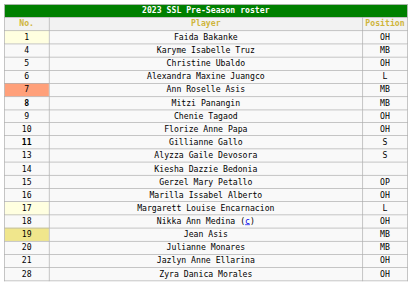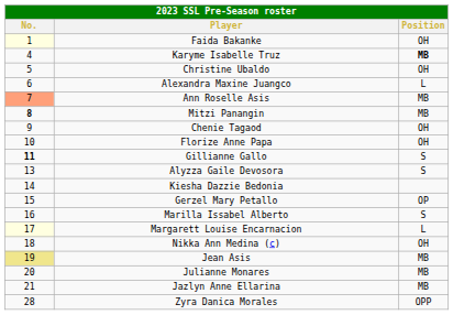 <table class="wikitable sortable" style="font-size:95%; text-align:left;">
 <tr>
 <th colspan="7" style= "background:green; color: white; text-align: center"><strong>2023 SSL Pre-Season roster</strong></th>
 </tr>
 <tr style="background:#FFFFFF; color:#CFB53B">
 <th style= "align=center; width:5em;">No.</th>
 <th style= "align=center;width:38em;">Player</th>
 <th style= "align=center; width:5em;">Position</th>
 </tr>
 <tr align=center>
 <td style="background: lightyellow;">1</td>
 <td>Faida Bakanke</td>
 <td>OH</td>
 </tr>
 <tr align=center>
 <td>4</td>
 <td>Karyme Isabelle Truz</td>
-<td>MB</td>
+<td><strong>MB</strong></td>
 </tr>
 <tr align=center>
 <td>5</td>
 <td>Christine Ubaldo</td>
 <td>OH</td>
 </tr>
 <tr align=center>
 <td>6</td>
 <td>Alexandra Maxine Juangco</td>
 <td>L</td>
 </tr>
 <tr align=center>
 <td style="background: lightsalmon;">7</td>
 <td>Ann Roselle Asis</td>
 <td>MB</td>
 </tr>
 <tr align=center>
 <td><strong>8</strong></td>
 <td>Mitzi Panangin</td>
 <td>MB</td>
 </tr>
 <tr align=center>
 <td>9</td>
 <td>Chenie Tagaod</td>
 <td>OH</td>
 </tr>
 <tr align=center>
 <td>10</td>
 <td>Florize Anne Papa</td>
 <td>OH</td>
 </tr>
 <tr align=center>
 <td><strong>11</strong></td>
 <td>Gillianne Gallo</td>
 <td>S</td>
 </tr>
 <tr align=center>
 <td>13</td>
 <td>Alyzza Gaile Devosora</td>
 <td>S</td>
 </tr>
 <tr align=center>
 <td>14</td>
 <td>Kiesha Dazzie Bedonia</td>
 <td></td>
 </tr>
 <tr align=center>
 <td>15</td>
 <td>Gerzel Mary Petallo</td>
 <td>OP</td>
 </tr>
 <tr align=center>
 <td>16</td>
 <td>Marilla Issabel Alberto</td>
-<td>OH</td>
+<td>S</td>
 </tr>
 <tr align=center>
 <td style="background: lightyellow;">17</td>
 <td>Margarett Louise Encarnacion</td>
 <td>L</td>
 </tr>
 <tr align=center>
 <td>18</td>
 <td>Nikka Ann Medina (<a href='#'>c</a>)</td>
 <td>OH</td>
 </tr>
 <tr align=center>
 <td style="background: khaki;">19</td>
 <td>Jean Asis</td>
 <td>MB</td>
 </tr>
 <tr align=center>
 <td>20</td>
 <td>Julianne Monares</td>
 <td>MB</td>
 </tr>
 <tr align=center>
 <td>21</td>
 <td>Jazlyn Anne Ellarina</td>
-<td>OH</td>
+<td>MB</td>
 </tr>
 <tr align=center>
 <td>28</td>
 <td>Zyra Danica Morales</td>
-<td>OH</td>
+<td>OPP</td>
 </tr>
 </table>
